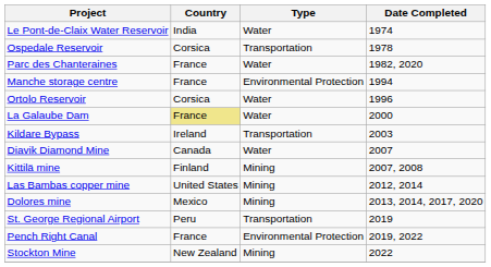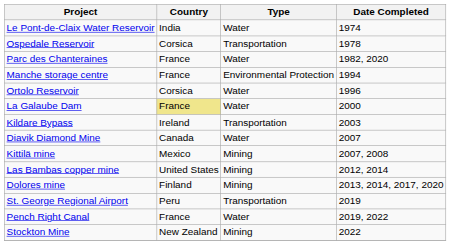 <table class="wikitable">
 <tr>
 <th>Project</th>
 <th>Country</th>
 <th>Type</th>
 <th>Date Completed</th>
 </tr>
 <tr>
 <td><a href='#'>Le Pont-de-Claix Water Reservoir</a></td>
 <td>India</td>
 <td>Water</td>
 <td>1974</td>
 </tr>
 <tr>
 <td><a href='#'>Ospedale Reservoir</a></td>
 <td>Corsica</td>
 <td>Transportation</td>
 <td>1978</td>
 </tr>
 <tr>
 <td><a href='#'>Parc des Chanteraines</a></td>
 <td>France</td>
 <td>Water</td>
 <td>1982, 2020</td>
 </tr>
 <tr>
 <td><a href='#'>Manche storage centre</a></td>
 <td>France</td>
 <td>Environmental Protection</td>
 <td>1994</td>
 </tr>
 <tr>
 <td><a href='#'>Ortolo Reservoir</a></td>
 <td>Corsica</td>
 <td>Water</td>
 <td>1996</td>
 </tr>
 <tr>
 <td><a href='#'>La Galaube Dam</a></td>
 <td style="background: khaki;">France</td>
 <td>Water</td>
 <td>2000</td>
 </tr>
 <tr>
 <td><a href='#'>Kildare Bypass</a></td>
 <td>Ireland</td>
 <td>Transportation</td>
 <td>2003</td>
 </tr>
 <tr>
 <td><a href='#'>Diavik Diamond Mine</a></td>
 <td>Canada</td>
 <td>Water</td>
 <td>2007</td>
 </tr>
 <tr>
 <td><a href='#'>Kittilä mine</a></td>
-<td>Finland</td>
+<td>Mexico</td>
 <td>Mining</td>
 <td>2007, 2008</td>
 </tr>
 <tr>
 <td><a href='#'>Las Bambas copper mine</a></td>
 <td>United States</td>
 <td>Mining</td>
 <td>2012, 2014</td>
 </tr>
 <tr>
 <td><a href='#'>Dolores mine</a></td>
-<td>Mexico</td>
+<td>Finland</td>
 <td>Mining</td>
 <td>2013, 2014, 2017, 2020</td>
 </tr>
 <tr>
 <td><a href='#'>St. George Regional Airport</a></td>
 <td>Peru</td>
 <td>Transportation</td>
 <td>2019</td>
 </tr>
 <tr>
 <td><a href='#'>Pench Right Canal</a></td>
 <td>France</td>
-<td>Environmental Protection</td>
+<td>Water</td>
 <td>2019, 2022</td>
 </tr>
 <tr>
 <td><a href='#'>Stockton Mine</a></td>
 <td>New Zealand</td>
 <td>Mining</td>
 <td>2022</td>
 </tr>
 <tr>
 </tr>
 </table>
